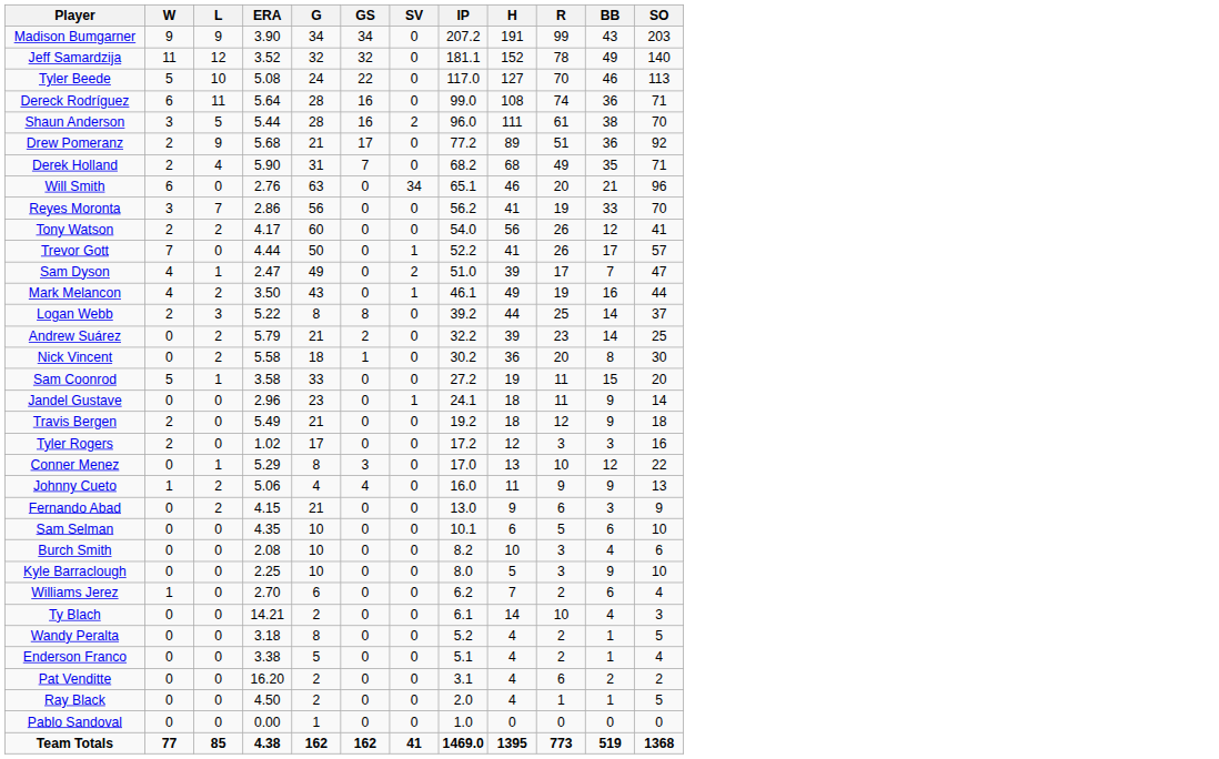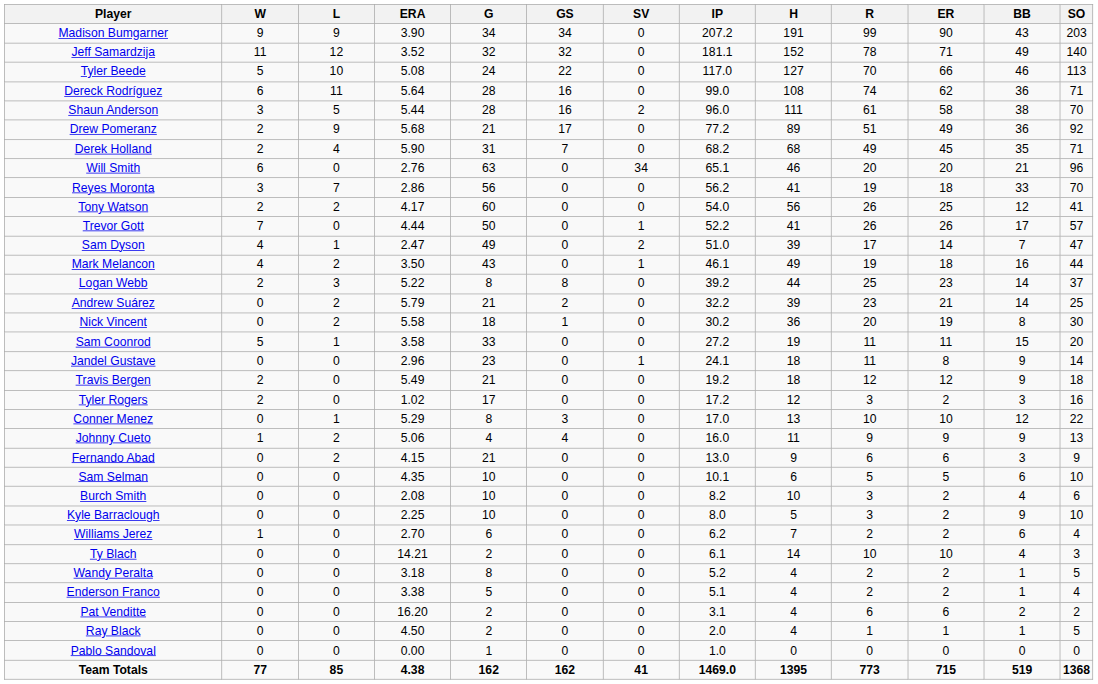 <table class=wikitable style="text-align:center">
 <tr>
 <th bgcolor=#DDDDFF; width="20%">Player</th>
 <th bgcolor=#DDDDFF; width="7%">W</th>
 <th bgcolor=#DDDDFF; width="7%">L</th>
 <th bgcolor=#DDDDFF; width="7%">ERA</th>
 <th bgcolor=#DDDDFF; width="7%">G</th>
 <th bgcolor=#DDDDFF; width="7%">GS</th>
 <th bgcolor=#DDDDFF; width="7%">SV</th>
 <th bgcolor=#DDDDFF; width="7%">IP</th>
 <th bgcolor=#DDDDFF; width="7%">H</th>
 <th bgcolor=#DDDDFF; width="7%">R</th>
+<th bgcolor=#DDDDFF; width="7%">ER</th>
 <th bgcolor=#DDDDFF; width="7%">BB</th>
 <th bgcolor=#DDDDFF; width="7%">SO</th>
 </tr>
 <tr>
 <td><a href='#'>Madison Bumgarner</a></td>
 <td>9</td>
 <td>9</td>
 <td>3.90</td>
 <td>34</td>
 <td>34</td>
 <td>0</td>
 <td>207.2</td>
 <td>191</td>
 <td>99</td>
+<td>90</td>
 <td>43</td>
 <td>203</td>
 </tr>
 <tr>
 <td><a href='#'>Jeff Samardzija</a></td>
 <td>11</td>
 <td>12</td>
 <td>3.52</td>
 <td>32</td>
 <td>32</td>
 <td>0</td>
 <td>181.1</td>
 <td>152</td>
 <td>78</td>
+<td>71</td>
 <td>49</td>
 <td>140</td>
 </tr>
 <tr>
 <td><a href='#'>Tyler Beede</a></td>
 <td>5</td>
 <td>10</td>
 <td>5.08</td>
 <td>24</td>
 <td>22</td>
 <td>0</td>
 <td>117.0</td>
 <td>127</td>
 <td>70</td>
+<td>66</td>
 <td>46</td>
 <td>113</td>
 </tr>
 <tr>
 <td><a href='#'>Dereck Rodríguez</a></td>
 <td>6</td>
 <td>11</td>
 <td>5.64</td>
 <td>28</td>
 <td>16</td>
 <td>0</td>
 <td>99.0</td>
 <td>108</td>
 <td>74</td>
+<td>62</td>
 <td>36</td>
 <td>71</td>
 </tr>
 <tr>
 <td><a href='#'>Shaun Anderson</a></td>
 <td>3</td>
 <td>5</td>
 <td>5.44</td>
 <td>28</td>
 <td>16</td>
 <td>2</td>
 <td>96.0</td>
 <td>111</td>
 <td>61</td>
+<td>58</td>
 <td>38</td>
 <td>70</td>
 </tr>
 <tr>
 <td><a href='#'>Drew Pomeranz</a></td>
 <td>2</td>
 <td>9</td>
 <td>5.68</td>
 <td>21</td>
 <td>17</td>
 <td>0</td>
 <td>77.2</td>
 <td>89</td>
 <td>51</td>
+<td>49</td>
 <td>36</td>
 <td>92</td>
 </tr>
 <tr>
 <td><a href='#'>Derek Holland</a></td>
 <td>2</td>
 <td>4</td>
 <td>5.90</td>
 <td>31</td>
 <td>7</td>
 <td>0</td>
 <td>68.2</td>
 <td>68</td>
 <td>49</td>
+<td>45</td>
 <td>35</td>
 <td>71</td>
 </tr>
 <tr>
 <td><a href='#'>Will Smith</a></td>
 <td>6</td>
 <td>0</td>
 <td>2.76</td>
 <td>63</td>
 <td>0</td>
 <td>34</td>
 <td>65.1</td>
 <td>46</td>
+<td>20</td>
 <td>20</td>
 <td>21</td>
 <td>96</td>
 </tr>
 <tr>
 <td><a href='#'>Reyes Moronta</a></td>
 <td>3</td>
 <td>7</td>
 <td>2.86</td>
 <td>56</td>
 <td>0</td>
 <td>0</td>
 <td>56.2</td>
 <td>41</td>
 <td>19</td>
+<td>18</td>
 <td>33</td>
 <td>70</td>
 </tr>
 <tr>
 <td><a href='#'>Tony Watson</a></td>
 <td>2</td>
 <td>2</td>
 <td>4.17</td>
 <td>60</td>
 <td>0</td>
 <td>0</td>
 <td>54.0</td>
 <td>56</td>
 <td>26</td>
+<td>25</td>
 <td>12</td>
 <td>41</td>
 </tr>
 <tr>
 <td><a href='#'>Trevor Gott</a></td>
 <td>7</td>
 <td>0</td>
 <td>4.44</td>
 <td>50</td>
 <td>0</td>
 <td>1</td>
 <td>52.2</td>
 <td>41</td>
+<td>26</td>
 <td>26</td>
 <td>17</td>
 <td>57</td>
 </tr>
 <tr>
 <td><a href='#'>Sam Dyson</a></td>
 <td>4</td>
 <td>1</td>
 <td>2.47</td>
 <td>49</td>
 <td>0</td>
 <td>2</td>
 <td>51.0</td>
 <td>39</td>
 <td>17</td>
+<td>14</td>
 <td>7</td>
 <td>47</td>
 </tr>
 <tr>
 <td><a href='#'>Mark Melancon</a></td>
 <td>4</td>
 <td>2</td>
 <td>3.50</td>
 <td>43</td>
 <td>0</td>
 <td>1</td>
 <td>46.1</td>
 <td>49</td>
 <td>19</td>
+<td>18</td>
 <td>16</td>
 <td>44</td>
 </tr>
 <tr>
 <td><a href='#'>Logan Webb</a></td>
 <td>2</td>
 <td>3</td>
 <td>5.22</td>
 <td>8</td>
 <td>8</td>
 <td>0</td>
 <td>39.2</td>
 <td>44</td>
 <td>25</td>
+<td>23</td>
 <td>14</td>
 <td>37</td>
 </tr>
 <tr>
 <td><a href='#'>Andrew Suárez</a></td>
 <td>0</td>
 <td>2</td>
 <td>5.79</td>
 <td>21</td>
 <td>2</td>
 <td>0</td>
 <td>32.2</td>
 <td>39</td>
 <td>23</td>
+<td>21</td>
 <td>14</td>
 <td>25</td>
 </tr>
 <tr>
 <td><a href='#'>Nick Vincent</a></td>
 <td>0</td>
 <td>2</td>
 <td>5.58</td>
 <td>18</td>
 <td>1</td>
 <td>0</td>
 <td>30.2</td>
 <td>36</td>
 <td>20</td>
+<td>19</td>
 <td>8</td>
 <td>30</td>
 </tr>
 <tr>
 <td><a href='#'>Sam Coonrod</a></td>
 <td>5</td>
 <td>1</td>
 <td>3.58</td>
 <td>33</td>
 <td>0</td>
 <td>0</td>
 <td>27.2</td>
 <td>19</td>
+<td>11</td>
 <td>11</td>
 <td>15</td>
 <td>20</td>
 </tr>
 <tr>
 <td><a href='#'>Jandel Gustave</a></td>
 <td>0</td>
 <td>0</td>
 <td>2.96</td>
 <td>23</td>
 <td>0</td>
 <td>1</td>
 <td>24.1</td>
 <td>18</td>
 <td>11</td>
+<td>8</td>
 <td>9</td>
 <td>14</td>
 </tr>
 <tr>
 <td><a href='#'>Travis Bergen</a></td>
 <td>2</td>
 <td>0</td>
 <td>5.49</td>
 <td>21</td>
 <td>0</td>
 <td>0</td>
 <td>19.2</td>
 <td>18</td>
+<td>12</td>
 <td>12</td>
 <td>9</td>
 <td>18</td>
 </tr>
 <tr>
 <td><a href='#'>Tyler Rogers</a></td>
 <td>2</td>
 <td>0</td>
 <td>1.02</td>
 <td>17</td>
 <td>0</td>
 <td>0</td>
 <td>17.2</td>
 <td>12</td>
 <td>3</td>
+<td>2</td>
 <td>3</td>
 <td>16</td>
 </tr>
 <tr>
 <td><a href='#'>Conner Menez</a></td>
 <td>0</td>
 <td>1</td>
 <td>5.29</td>
 <td>8</td>
 <td>3</td>
 <td>0</td>
 <td>17.0</td>
 <td>13</td>
+<td>10</td>
 <td>10</td>
 <td>12</td>
 <td>22</td>
 </tr>
 <tr>
 <td><a href='#'>Johnny Cueto</a></td>
 <td>1</td>
 <td>2</td>
 <td>5.06</td>
 <td>4</td>
 <td>4</td>
 <td>0</td>
 <td>16.0</td>
 <td>11</td>
 <td>9</td>
 <td>9</td>
+<td>9</td>
 <td>13</td>
 </tr>
 <tr>
 <td><a href='#'>Fernando Abad</a></td>
 <td>0</td>
 <td>2</td>
 <td>4.15</td>
 <td>21</td>
 <td>0</td>
 <td>0</td>
 <td>13.0</td>
 <td>9</td>
+<td>6</td>
 <td>6</td>
 <td>3</td>
 <td>9</td>
 </tr>
 <tr>
 <td><a href='#'>Sam Selman</a></td>
 <td>0</td>
 <td>0</td>
 <td>4.35</td>
 <td>10</td>
 <td>0</td>
 <td>0</td>
 <td>10.1</td>
 <td>6</td>
 <td>5</td>
+<td>5</td>
 <td>6</td>
 <td>10</td>
 </tr>
 <tr>
 <td><a href='#'>Burch Smith</a></td>
 <td>0</td>
 <td>0</td>
 <td>2.08</td>
 <td>10</td>
 <td>0</td>
 <td>0</td>
 <td>8.2</td>
 <td>10</td>
 <td>3</td>
+<td>2</td>
 <td>4</td>
 <td>6</td>
 </tr>
 <tr>
 <td><a href='#'>Kyle Barraclough</a></td>
 <td>0</td>
 <td>0</td>
 <td>2.25</td>
 <td>10</td>
 <td>0</td>
 <td>0</td>
 <td>8.0</td>
 <td>5</td>
 <td>3</td>
+<td>2</td>
 <td>9</td>
 <td>10</td>
 </tr>
 <tr>
 <td><a href='#'>Williams Jerez</a></td>
 <td>1</td>
 <td>0</td>
 <td>2.70</td>
 <td>6</td>
 <td>0</td>
 <td>0</td>
 <td>6.2</td>
 <td>7</td>
+<td>2</td>
 <td>2</td>
 <td>6</td>
 <td>4</td>
 </tr>
 <tr>
 <td><a href='#'>Ty Blach</a></td>
 <td>0</td>
 <td>0</td>
 <td>14.21</td>
 <td>2</td>
 <td>0</td>
 <td>0</td>
 <td>6.1</td>
 <td>14</td>
 <td>10</td>
+<td>10</td>
 <td>4</td>
 <td>3</td>
 </tr>
 <tr>
 <td><a href='#'>Wandy Peralta</a></td>
 <td>0</td>
 <td>0</td>
 <td>3.18</td>
 <td>8</td>
 <td>0</td>
 <td>0</td>
 <td>5.2</td>
 <td>4</td>
+<td>2</td>
 <td>2</td>
 <td>1</td>
 <td>5</td>
 </tr>
 <tr>
 <td><a href='#'>Enderson Franco</a></td>
 <td>0</td>
 <td>0</td>
 <td>3.38</td>
 <td>5</td>
 <td>0</td>
 <td>0</td>
 <td>5.1</td>
 <td>4</td>
 <td>2</td>
+<td>2</td>
 <td>1</td>
 <td>4</td>
 </tr>
 <tr>
 <td><a href='#'>Pat Venditte</a></td>
 <td>0</td>
 <td>0</td>
 <td>16.20</td>
 <td>2</td>
 <td>0</td>
 <td>0</td>
 <td>3.1</td>
 <td>4</td>
 <td>6</td>
+<td>6</td>
 <td>2</td>
 <td>2</td>
 </tr>
 <tr>
 <td><a href='#'>Ray Black</a></td>
 <td>0</td>
 <td>0</td>
 <td>4.50</td>
 <td>2</td>
 <td>0</td>
 <td>0</td>
 <td>2.0</td>
 <td>4</td>
+<td>1</td>
 <td>1</td>
 <td>1</td>
 <td>5</td>
 </tr>
 <tr>
 <td><a href='#'>Pablo Sandoval</a></td>
 <td>0</td>
 <td>0</td>
 <td>0.00</td>
 <td>1</td>
 <td>0</td>
 <td>0</td>
 <td>1.0</td>
 <td>0</td>
 <td>0</td>
 <td>0</td>
 <td>0</td>
+<td>0</td>
 </tr>
 <tr>
 <td><strong>Team Totals</strong></td>
 <td><strong>77</strong></td>
 <td><strong>85</strong></td>
 <td><strong>4.38</strong></td>
 <td><strong>162</strong></td>
 <td><strong>162</strong></td>
 <td><strong>41</strong></td>
 <td><strong>1469.0</strong></td>
 <td><strong>1395</strong></td>
 <td><strong>773</strong></td>
+<td><strong>715</strong></td>
 <td><strong>519</strong></td>
 <td><strong>1368</strong></td>
 </tr>
 </table>
